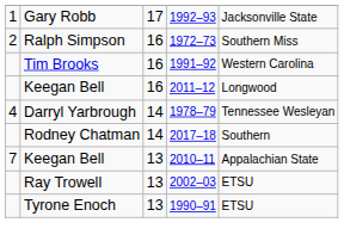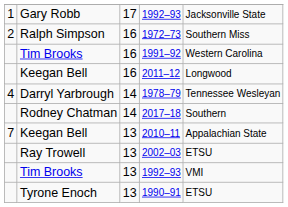 <table class="wikitable">
 <tr>
 </tr>
 <tr>
 <td>1</td>
 <td>Gary Robb</td>
 <td>17</td>
 <td style="font-size:80%;"><a href='#'>1992–93</a></td>
 <td style="font-size:80%;">Jacksonville State</td>
 </tr>
 <tr>
 <td>2</td>
 <td>Ralph Simpson</td>
 <td>16</td>
 <td style="font-size:80%;"><a href='#'>1972–73</a></td>
 <td style="font-size:80%;">Southern Miss</td>
 </tr>
 <tr>
 <td></td>
 <td><a href='#'>Tim Brooks</a></td>
 <td>16</td>
 <td style="font-size:80%;"><a href='#'>1991–92</a></td>
 <td style="font-size:80%;">Western Carolina</td>
 </tr>
 <tr>
 <td></td>
 <td>Keegan Bell</td>
 <td>16</td>
 <td style="font-size:80%;"><a href='#'>2011–12</a></td>
 <td style="font-size:80%;">Longwood</td>
 </tr>
 <tr>
 <td>4</td>
 <td>Darryl Yarbrough</td>
 <td>14</td>
 <td style="font-size:80%;"><a href='#'>1978–79</a></td>
 <td style="font-size:80%;">Tennessee Wesleyan</td>
 </tr>
 <tr>
 <td></td>
 <td>Rodney Chatman</td>
 <td>14</td>
 <td style="font-size:80%;"><a href='#'>2017–18</a></td>
 <td style="font-size:80%;">Southern</td>
 </tr>
 <tr>
 <td>7</td>
 <td>Keegan Bell</td>
 <td>13</td>
 <td style="font-size:80%;"><a href='#'>2010–11</a></td>
 <td style="font-size:80%;">Appalachian State</td>
 </tr>
 <tr>
 <td></td>
 <td>Ray Trowell</td>
 <td>13</td>
 <td style="font-size:80%;"><a href='#'>2002–03</a></td>
 <td style="font-size:80%;">ETSU</td>
 </tr>
 <tr>
 <td></td>
+<td><a href='#'>Tim Brooks</a></td>
+<td>13</td>
+<td style="font-size:80%;"><a href='#'>1992–93</a></td>
+<td style="font-size:80%;">VMI</td>
+</tr>
+<tr>
+<td></td>
 <td>Tyrone Enoch</td>
 <td>13</td>
 <td style="font-size:80%;"><a href='#'>1990–91</a></td>
 <td style="font-size:80%;">ETSU</td>
 </tr>
 </table>
